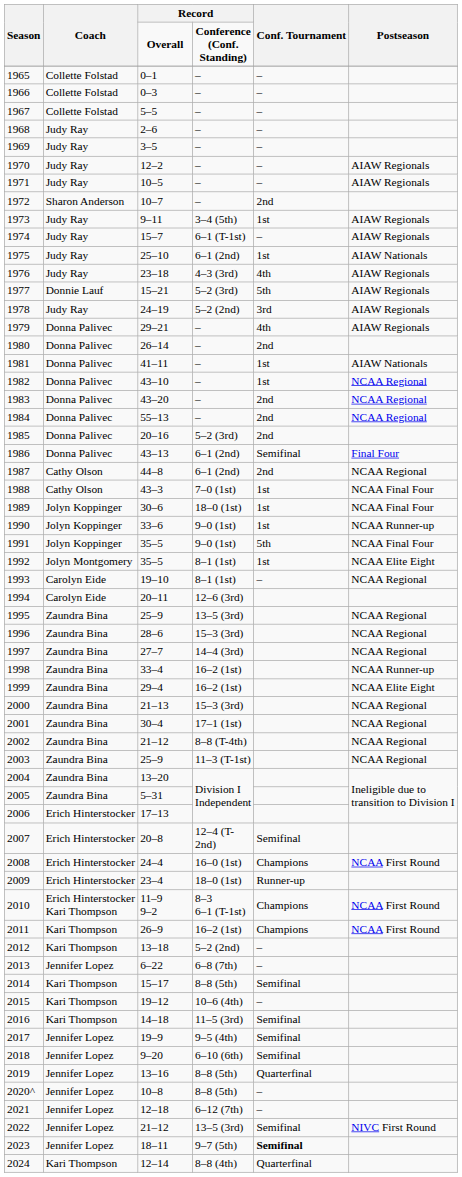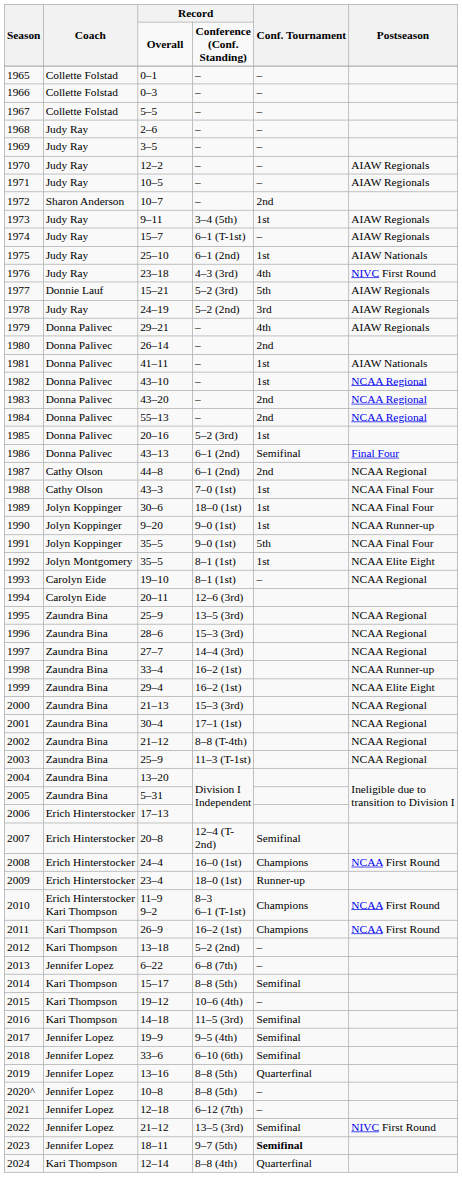 <table class="wikitable">
 <tr>
 <th rowspan="2">Season</th>
 <th rowspan="2">Coach</th>
 <th colspan="2">Record</th>
 <th rowspan="2">Conf. Tournament</th>
 <th rowspan="2">Postseason</th>
 </tr>
 <tr>
 <td width="70px" align="center"><strong>Overall</strong></td>
 <td width="40px" align="center"><strong>Conference<br> (Conf. Standing)</strong></td>
 </tr>
 <tr style="background: #ffffdd;">
 </tr>
 <tr>
 <td>1965</td>
 <td>Collette Folstad</td>
 <td>0–1</td>
 <td>–</td>
 <td>–</td>
 <td></td>
 </tr>
 <tr>
 <td>1966</td>
 <td>Collette Folstad</td>
 <td>0–3</td>
 <td>–</td>
 <td>–</td>
 <td></td>
 </tr>
 <tr>
 <td>1967</td>
 <td>Collette Folstad</td>
 <td>5–5</td>
 <td>–</td>
 <td>–</td>
 <td></td>
 </tr>
 <tr>
 <td>1968</td>
 <td>Judy Ray</td>
 <td>2–6</td>
 <td>–</td>
 <td>–</td>
 <td></td>
 </tr>
 <tr>
 <td>1969</td>
 <td>Judy Ray</td>
 <td>3–5</td>
 <td>–</td>
 <td>–</td>
 <td></td>
 </tr>
 <tr>
 <td>1970</td>
 <td>Judy Ray</td>
 <td>12–2</td>
 <td>–</td>
 <td>–</td>
 <td>AIAW Regionals</td>
 </tr>
 <tr>
 <td>1971</td>
 <td>Judy Ray</td>
 <td>10–5</td>
 <td>–</td>
 <td>–</td>
 <td>AIAW Regionals</td>
 </tr>
 <tr>
 <td>1972</td>
 <td>Sharon Anderson</td>
 <td>10–7</td>
 <td>–</td>
 <td>2nd</td>
 <td></td>
 </tr>
 <tr>
 <td>1973</td>
 <td>Judy Ray</td>
 <td>9–11</td>
 <td>3–4 (5th)</td>
 <td>1st</td>
 <td>AIAW Regionals</td>
 </tr>
 <tr>
 <td>1974</td>
 <td>Judy Ray</td>
 <td>15–7</td>
 <td>6–1 (T-1st)</td>
 <td>–</td>
 <td>AIAW Regionals</td>
 </tr>
 <tr>
 <td>1975</td>
 <td>Judy Ray</td>
 <td>25–10</td>
 <td>6–1 (2nd)</td>
 <td>1st</td>
 <td>AIAW Nationals</td>
 </tr>
 <tr>
 <td>1976</td>
 <td>Judy Ray</td>
 <td>23–18</td>
 <td>4–3 (3rd)</td>
 <td>4th</td>
-<td>AIAW Regionals</td>
+<td><a href='#'>NIVC</a> First Round</td>
 </tr>
 <tr>
 <td>1977</td>
 <td>Donnie Lauf</td>
 <td>15–21</td>
 <td>5–2 (3rd)</td>
 <td>5th</td>
 <td>AIAW Regionals</td>
 </tr>
 <tr>
 <td>1978</td>
 <td>Judy Ray</td>
 <td>24–19</td>
 <td>5–2 (2nd)</td>
 <td>3rd</td>
 <td>AIAW Regionals</td>
 </tr>
 <tr>
 <td>1979</td>
 <td>Donna Palivec</td>
 <td>29–21</td>
 <td>–</td>
 <td>4th</td>
 <td>AIAW Regionals</td>
 </tr>
 <tr>
 <td>1980</td>
 <td>Donna Palivec</td>
 <td>26–14</td>
 <td>–</td>
 <td>2nd</td>
 <td></td>
 </tr>
 <tr>
 <td>1981</td>
 <td>Donna Palivec</td>
 <td>41–11</td>
 <td>–</td>
 <td>1st</td>
 <td>AIAW Nationals</td>
 </tr>
 <tr>
 <td>1982</td>
 <td>Donna Palivec</td>
 <td>43–10</td>
 <td>–</td>
 <td>1st</td>
 <td><a href='#'>NCAA Regional</a></td>
 </tr>
 <tr>
 <td>1983</td>
 <td>Donna Palivec</td>
 <td>43–20</td>
 <td>–</td>
 <td>2nd</td>
 <td><a href='#'>NCAA Regional</a></td>
 </tr>
 <tr>
 <td>1984</td>
 <td>Donna Palivec</td>
 <td>55–13</td>
 <td>–</td>
 <td>2nd</td>
 <td><a href='#'>NCAA Regional</a></td>
 </tr>
 <tr>
 <td>1985</td>
 <td>Donna Palivec</td>
 <td>20–16</td>
 <td>5–2 (3rd)</td>
-<td>2nd</td>
+<td>1st</td>
 <td></td>
 </tr>
 <tr>
 <td>1986</td>
 <td>Donna Palivec</td>
 <td>43–13</td>
 <td>6–1 (2nd)</td>
 <td>Semifinal</td>
 <td><a href='#'>Final Four</a></td>
 </tr>
 <tr>
 <td>1987</td>
 <td>Cathy Olson</td>
 <td>44–8</td>
 <td>6–1 (2nd)</td>
 <td>2nd</td>
 <td>NCAA Regional</td>
 </tr>
 <tr>
 <td>1988</td>
 <td>Cathy Olson</td>
 <td>43–3</td>
 <td>7–0 (1st)</td>
 <td>1st</td>
 <td>NCAA Final Four</td>
 </tr>
 <tr>
 <td>1989</td>
 <td>Jolyn Koppinger</td>
 <td>30–6</td>
 <td>18–0 (1st)</td>
 <td>1st</td>
 <td>NCAA Final Four</td>
 </tr>
 <tr>
 <td>1990</td>
 <td>Jolyn Koppinger</td>
-<td>33–6</td>
+<td>9–20</td>
 <td>9–0 (1st)</td>
 <td>1st</td>
 <td>NCAA Runner-up</td>
 </tr>
 <tr>
 <td>1991</td>
 <td>Jolyn Koppinger</td>
 <td>35–5</td>
 <td>9–0 (1st)</td>
 <td>5th</td>
 <td>NCAA Final Four</td>
 </tr>
 <tr>
 <td>1992</td>
 <td>Jolyn Montgomery</td>
 <td>35–5</td>
 <td>8–1 (1st)</td>
 <td>1st</td>
 <td>NCAA Elite Eight</td>
 </tr>
 <tr>
 <td>1993</td>
 <td>Carolyn Eide</td>
 <td>19–10</td>
 <td>8–1 (1st)</td>
 <td>–</td>
 <td>NCAA Regional</td>
 </tr>
 <tr>
 <td>1994</td>
 <td>Carolyn Eide</td>
 <td>20–11</td>
 <td>12–6 (3rd)</td>
 <td></td>
 <td></td>
 </tr>
 <tr>
 <td>1995</td>
 <td>Zaundra Bina</td>
 <td>25–9</td>
 <td>13–5 (3rd)</td>
 <td></td>
 <td>NCAA Regional</td>
 </tr>
 <tr>
 <td>1996</td>
 <td>Zaundra Bina</td>
 <td>28–6</td>
 <td>15–3 (3rd)</td>
 <td></td>
 <td>NCAA Regional</td>
 </tr>
 <tr>
 <td>1997</td>
 <td>Zaundra Bina</td>
 <td>27–7</td>
 <td>14–4 (3rd)</td>
 <td></td>
 <td>NCAA Regional</td>
 </tr>
 <tr>
 <td>1998</td>
 <td>Zaundra Bina</td>
 <td>33–4</td>
 <td>16–2 (1st)</td>
 <td></td>
 <td>NCAA Runner-up</td>
 </tr>
 <tr>
 <td>1999</td>
 <td>Zaundra Bina</td>
 <td>29–4</td>
 <td>16–2 (1st)</td>
 <td></td>
 <td>NCAA Elite Eight</td>
 </tr>
 <tr>
 <td>2000</td>
 <td>Zaundra Bina</td>
 <td>21–13</td>
 <td>15–3 (3rd)</td>
 <td></td>
 <td>NCAA Regional</td>
 </tr>
 <tr>
 <td>2001</td>
 <td>Zaundra Bina</td>
 <td>30–4</td>
 <td>17–1 (1st)</td>
 <td></td>
 <td>NCAA Regional</td>
 </tr>
 <tr>
 <td>2002</td>
 <td>Zaundra Bina</td>
 <td>21–12</td>
 <td>8–8 (T-4th)</td>
 <td></td>
 <td>NCAA Regional</td>
 </tr>
 <tr>
 <td>2003</td>
 <td>Zaundra Bina</td>
 <td>25–9</td>
 <td>11–3 (T-1st)</td>
 <td></td>
 <td>NCAA Regional</td>
 </tr>
 <tr>
 <td>2004</td>
 <td>Zaundra Bina</td>
 <td>13–20</td>
 <td rowspan=3>Division I Independent</td>
 <td></td>
 <td rowspan=3>Ineligible due to<br>transition to Division I</td>
 </tr>
 <tr>
 <td>2005</td>
 <td>Zaundra Bina</td>
 <td>5–31</td>
 <td></td>
 </tr>
 <tr>
 <td>2006</td>
 <td>Erich Hinterstocker</td>
 <td>17–13</td>
 <td></td>
 </tr>
 <tr>
 <td>2007</td>
 <td>Erich Hinterstocker</td>
 <td>20–8</td>
 <td>12–4 (T-2nd)</td>
 <td>Semifinal</td>
 <td></td>
 </tr>
 <tr>
 <td>2008</td>
 <td>Erich Hinterstocker</td>
 <td>24–4</td>
 <td>16–0 (1st)</td>
 <td>Champions</td>
 <td><a href='#'>NCAA</a> First Round</td>
 </tr>
 <tr>
 <td>2009</td>
 <td>Erich Hinterstocker</td>
 <td>23–4</td>
 <td>18–0 (1st)</td>
 <td>Runner-up</td>
 <td></td>
 </tr>
 <tr>
 <td>2010</td>
 <td>Erich Hinterstocker<br>Kari Thompson</td>
 <td>11–9<br>9–2</td>
 <td>8–3<br>6–1 (T-1st)</td>
 <td>Champions</td>
 <td><a href='#'>NCAA</a> First Round</td>
 </tr>
 <tr>
 <td>2011</td>
 <td>Kari Thompson</td>
 <td>26–9</td>
 <td>16–2 (1st)</td>
 <td>Champions</td>
 <td><a href='#'>NCAA</a> First Round</td>
 </tr>
 <tr>
 <td>2012</td>
 <td>Kari Thompson</td>
 <td>13–18</td>
 <td>5–2 (2nd)</td>
 <td>–</td>
 <td></td>
 </tr>
 <tr>
 <td>2013</td>
 <td>Jennifer Lopez</td>
 <td>6–22</td>
 <td>6–8 (7th)</td>
 <td>–</td>
 <td></td>
 </tr>
 <tr>
 <td>2014</td>
 <td>Kari Thompson</td>
 <td>15–17</td>
 <td>8–8 (5th)</td>
 <td>Semifinal</td>
 <td></td>
 </tr>
 <tr>
 <td>2015</td>
 <td>Kari Thompson</td>
 <td>19–12</td>
 <td>10–6 (4th)</td>
 <td>–</td>
 <td></td>
 </tr>
 <tr>
 <td>2016</td>
 <td>Kari Thompson</td>
 <td>14–18</td>
 <td>11–5 (3rd)</td>
 <td>Semifinal</td>
 <td></td>
 </tr>
 <tr>
 <td>2017</td>
 <td>Jennifer Lopez</td>
 <td>19–9</td>
 <td>9–5 (4th)</td>
 <td>Semifinal</td>
 <td></td>
 </tr>
 <tr>
 <td>2018</td>
 <td>Jennifer Lopez</td>
-<td>9–20</td>
+<td>33–6</td>
 <td>6–10 (6th)</td>
 <td>Semifinal</td>
 <td></td>
 </tr>
 <tr>
 <td>2019</td>
 <td>Jennifer Lopez</td>
 <td>13–16</td>
 <td>8–8 (5th)</td>
 <td>Quarterfinal</td>
 <td></td>
 </tr>
 <tr>
 <td>2020^</td>
 <td>Jennifer Lopez</td>
 <td>10–8</td>
 <td>8–8 (5th)</td>
 <td>–</td>
 <td></td>
 </tr>
 <tr>
 <td>2021</td>
 <td>Jennifer Lopez</td>
 <td>12–18</td>
 <td>6–12 (7th)</td>
 <td>–</td>
 <td></td>
 </tr>
 <tr>
 <td>2022</td>
 <td>Jennifer Lopez</td>
 <td>21–12</td>
 <td>13–5 (3rd)</td>
 <td>Semifinal</td>
 <td><a href='#'>NIVC</a> First Round</td>
 </tr>
 <tr>
 <td>2023</td>
 <td>Jennifer Lopez</td>
 <td>18–11</td>
 <td>9–7 (5th)</td>
 <td><strong>Semifinal</strong></td>
 <td></td>
 </tr>
 <tr>
 <td>2024</td>
 <td>Kari Thompson</td>
 <td>12–14</td>
 <td>8–8 (4th)</td>
 <td>Quarterfinal</td>
 <td></td>
 </tr>
 </table>
